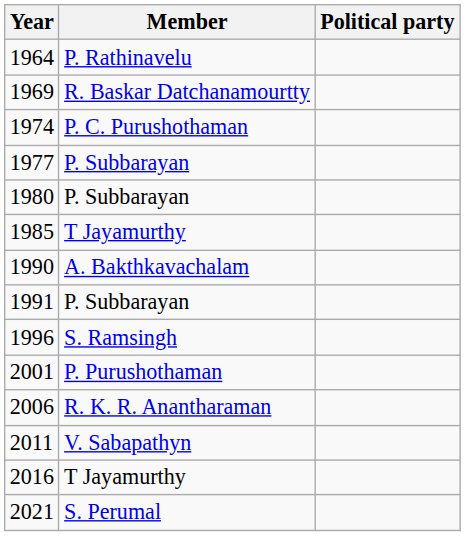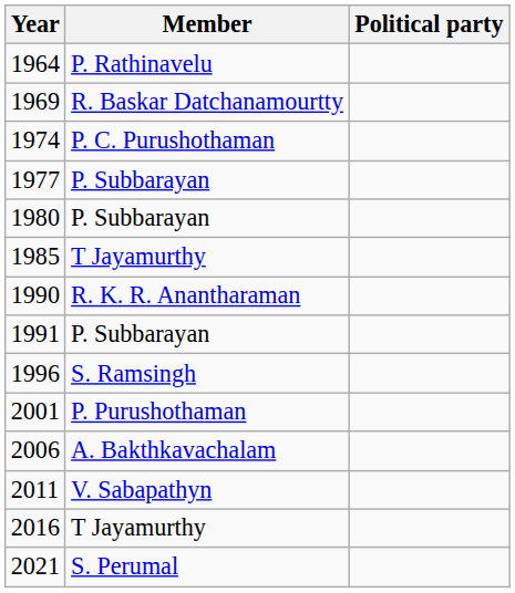 <table class="wikitable sortable">
 <tr>
 <th>Year</th>
 <th>Member</th>
 <th colspan="2">Political party</th>
 </tr>
 <tr>
 <td>1964</td>
 <td><a href='#'>P. Rathinavelu</a></td>
 <td></td>
 </tr>
 <tr>
 <td>1969</td>
 <td><a href='#'>R. Baskar Datchanamourtty</a></td>
 <td></td>
 </tr>
 <tr>
 <td>1974</td>
 <td><a href='#'>P. C. Purushothaman</a></td>
 <td></td>
 </tr>
 <tr>
 <td>1977</td>
 <td><a href='#'>P. Subbarayan</a></td>
 <td></td>
 </tr>
 <tr>
 <td>1980</td>
 <td>P. Subbarayan</td>
 <td></td>
 </tr>
 <tr>
 <td>1985</td>
 <td><a href='#'>T Jayamurthy</a></td>
 <td></td>
 </tr>
 <tr>
 <td>1990</td>
-<td><a href='#'>A. Bakthkavachalam</a></td>
+<td><a href='#'>R. K. R. Anantharaman</a></td>
 <td></td>
 </tr>
 <tr>
 <td>1991</td>
 <td>P. Subbarayan</td>
 <td></td>
 </tr>
 <tr>
 <td>1996</td>
 <td><a href='#'>S. Ramsingh</a></td>
 <td></td>
 </tr>
 <tr>
 <td>2001</td>
 <td><a href='#'>P. Purushothaman</a></td>
 <td></td>
 </tr>
 <tr>
 <td>2006</td>
-<td><a href='#'>R. K. R. Anantharaman</a></td>
+<td><a href='#'>A. Bakthkavachalam</a></td>
 <td></td>
 </tr>
 <tr>
 <td>2011</td>
 <td><a href='#'>V. Sabapathyn</a></td>
 <td></td>
 </tr>
 <tr>
 <td>2016</td>
 <td>T Jayamurthy</td>
 <td></td>
 </tr>
 <tr>
 <td>2021</td>
 <td><a href='#'>S. Perumal</a></td>
 <td></td>
 </tr>
 </table>
